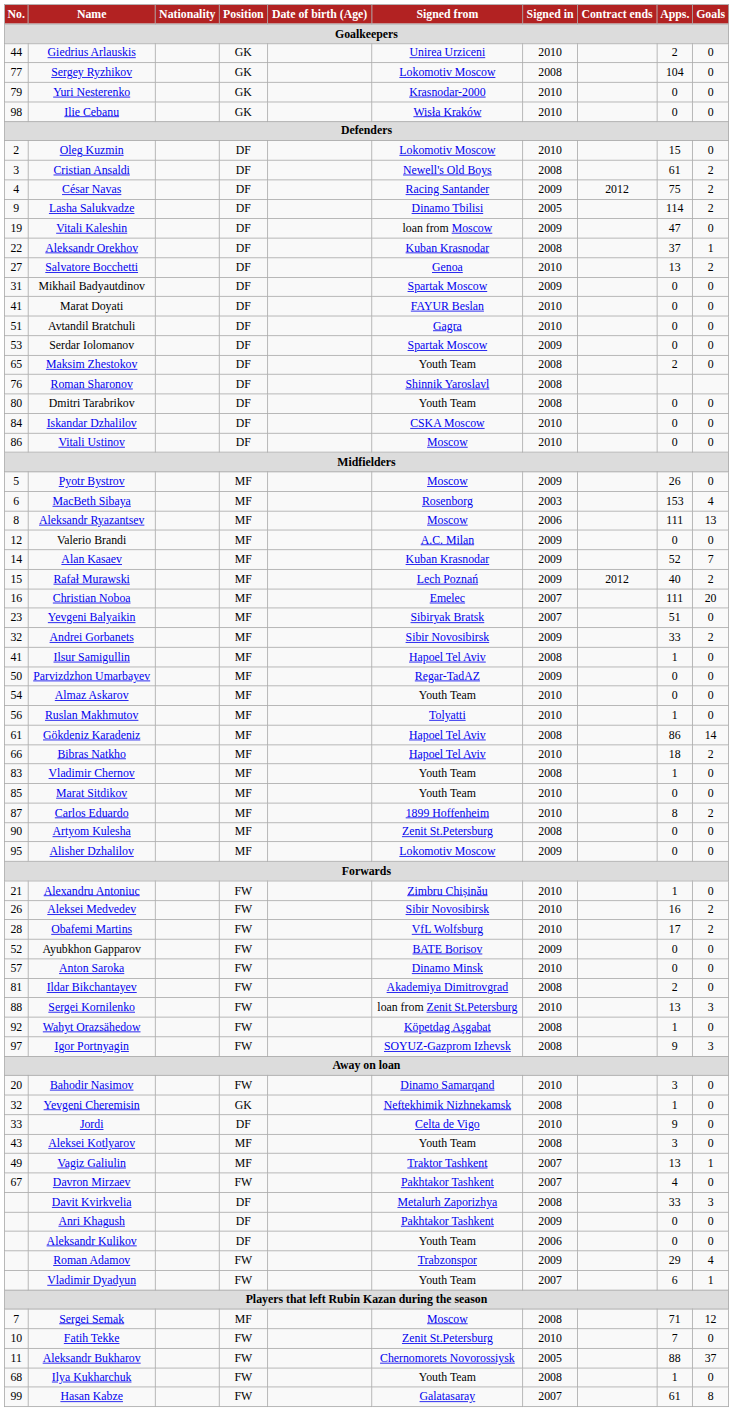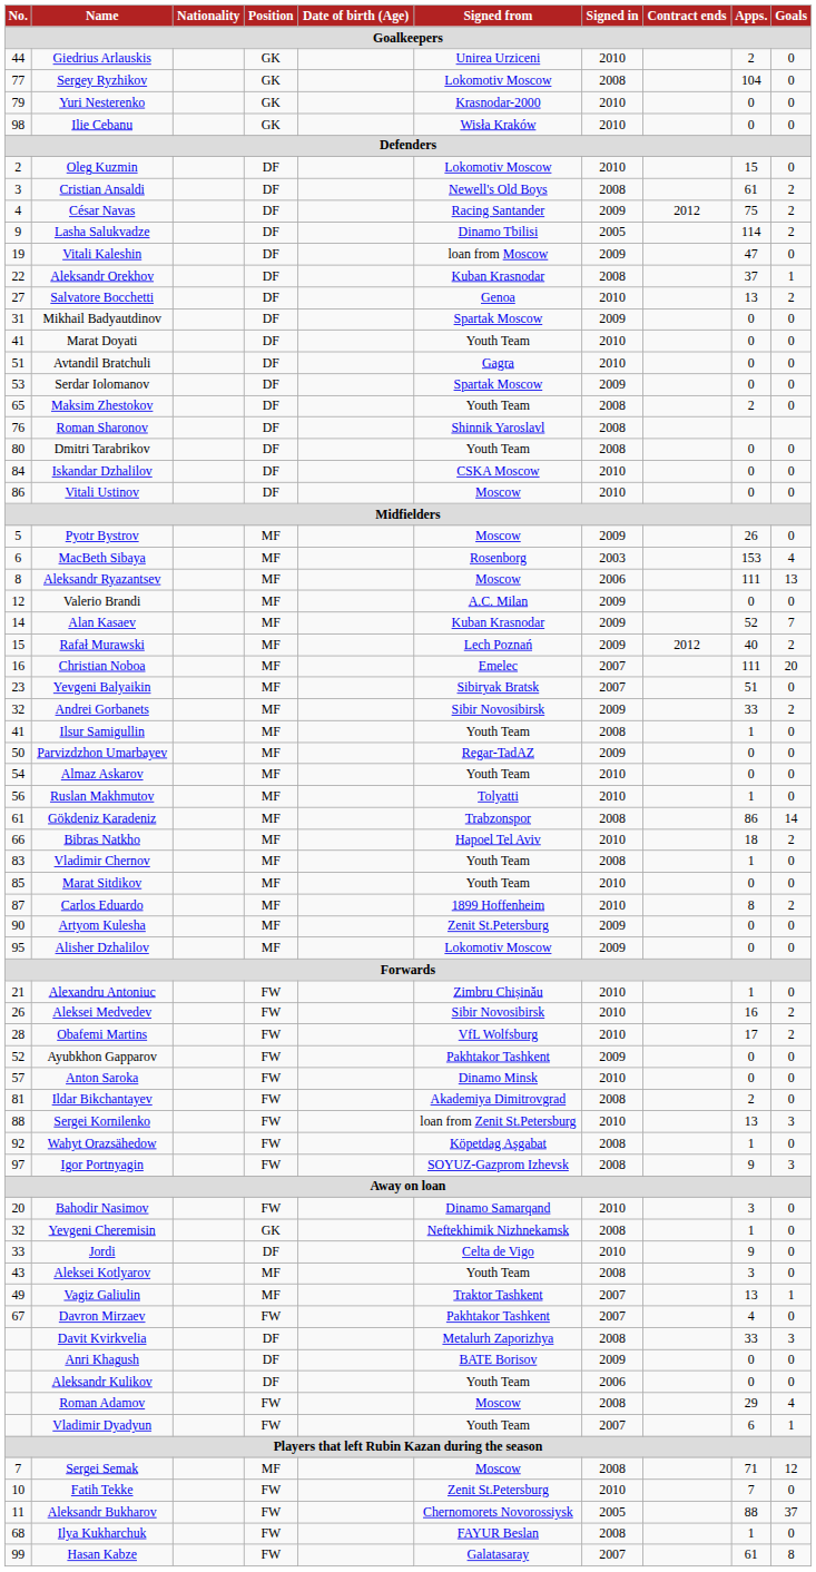 <table class="wikitable"  style="text-align:center; font-size:90%; width:100%;">
 <tr>
 <th style="background:#B22222; color:white; text-align:center;">No.</th>
 <th style="background:#B22222; color:white; text-align:center;">Name</th>
 <th style="background:#B22222; color:white; text-align:center;">Nationality</th>
 <th style="background:#B22222; color:white; text-align:center;">Position</th>
 <th style="background:#B22222; color:white; text-align:center;">Date of birth (Age)</th>
 <th style="background:#B22222; color:white; text-align:center;">Signed from</th>
 <th style="background:#B22222; color:white; text-align:center;">Signed in</th>
 <th style="background:#B22222; color:white; text-align:center;">Contract ends</th>
 <th style="background:#B22222; color:white; text-align:center;">Apps.</th>
 <th style="background:#B22222; color:white; text-align:center;">Goals</th>
 </tr>
 <tr>
 <th colspan="11"  style="background:#dcdcdc; text-align:center;">Goalkeepers</th>
 </tr>
 <tr>
 <td>44</td>
 <td><a href='#'>Giedrius Arlauskis</a></td>
 <td></td>
 <td>GK</td>
 <td></td>
 <td><a href='#'>Unirea Urziceni</a></td>
 <td>2010</td>
 <td></td>
 <td>2</td>
 <td>0</td>
 </tr>
 <tr>
 <td>77</td>
 <td><a href='#'>Sergey Ryzhikov</a></td>
 <td></td>
 <td>GK</td>
 <td></td>
 <td><a href='#'>Lokomotiv Moscow</a></td>
 <td>2008</td>
 <td></td>
 <td>104</td>
 <td>0</td>
 </tr>
 <tr>
 <td>79</td>
 <td><a href='#'>Yuri Nesterenko</a></td>
 <td></td>
 <td>GK</td>
 <td></td>
 <td><a href='#'>Krasnodar-2000</a></td>
 <td>2010</td>
 <td></td>
 <td>0</td>
 <td>0</td>
 </tr>
 <tr>
 <td>98</td>
 <td><a href='#'>Ilie Cebanu</a></td>
 <td></td>
 <td>GK</td>
 <td></td>
 <td><a href='#'>Wisła Kraków</a></td>
 <td>2010</td>
 <td></td>
 <td>0</td>
 <td>0</td>
 </tr>
 <tr>
 <th colspan="11"  style="background:#dcdcdc; text-align:center;">Defenders</th>
 </tr>
 <tr>
 <td>2</td>
 <td><a href='#'>Oleg Kuzmin</a></td>
 <td></td>
 <td>DF</td>
 <td></td>
 <td><a href='#'>Lokomotiv Moscow</a></td>
 <td>2010</td>
 <td></td>
 <td>15</td>
 <td>0</td>
 </tr>
 <tr>
 <td>3</td>
 <td><a href='#'>Cristian Ansaldi</a></td>
 <td></td>
 <td>DF</td>
 <td></td>
 <td><a href='#'>Newell's Old Boys</a></td>
 <td>2008</td>
 <td></td>
 <td>61</td>
 <td>2</td>
 </tr>
 <tr>
 <td>4</td>
 <td><a href='#'>César Navas</a></td>
 <td></td>
 <td>DF</td>
 <td></td>
 <td><a href='#'>Racing Santander</a></td>
 <td>2009</td>
 <td>2012</td>
 <td>75</td>
 <td>2</td>
 </tr>
 <tr>
 <td>9</td>
 <td><a href='#'>Lasha Salukvadze</a></td>
 <td></td>
 <td>DF</td>
 <td></td>
 <td><a href='#'>Dinamo Tbilisi</a></td>
 <td>2005</td>
 <td></td>
 <td>114</td>
 <td>2</td>
 </tr>
 <tr>
 <td>19</td>
 <td><a href='#'>Vitali Kaleshin</a></td>
 <td></td>
 <td>DF</td>
 <td></td>
 <td>loan from <a href='#'>Moscow</a></td>
 <td>2009</td>
 <td></td>
 <td>47</td>
 <td>0</td>
 </tr>
 <tr>
 <td>22</td>
 <td><a href='#'>Aleksandr Orekhov</a></td>
 <td></td>
 <td>DF</td>
 <td></td>
 <td><a href='#'>Kuban Krasnodar</a></td>
 <td>2008</td>
 <td></td>
 <td>37</td>
 <td>1</td>
 </tr>
 <tr>
 <td>27</td>
 <td><a href='#'>Salvatore Bocchetti</a></td>
 <td></td>
 <td>DF</td>
 <td></td>
 <td><a href='#'>Genoa</a></td>
 <td>2010</td>
 <td></td>
 <td>13</td>
 <td>2</td>
 </tr>
 <tr>
 <td>31</td>
 <td>Mikhail Badyautdinov</td>
 <td></td>
 <td>DF</td>
 <td></td>
 <td><a href='#'>Spartak Moscow</a></td>
 <td>2009</td>
 <td></td>
 <td>0</td>
 <td>0</td>
 </tr>
 <tr>
 <td>41</td>
 <td>Marat Doyati</td>
 <td></td>
 <td>DF</td>
 <td></td>
-<td><a href='#'>FAYUR Beslan</a></td>
+<td>Youth Team</td>
 <td>2010</td>
 <td></td>
 <td>0</td>
 <td>0</td>
 </tr>
 <tr>
 <td>51</td>
 <td>Avtandil Bratchuli</td>
 <td></td>
 <td>DF</td>
 <td></td>
 <td><a href='#'>Gagra</a></td>
 <td>2010</td>
 <td></td>
 <td>0</td>
 <td>0</td>
 </tr>
 <tr>
 <td>53</td>
 <td>Serdar Iolomanov</td>
 <td></td>
 <td>DF</td>
 <td></td>
 <td><a href='#'>Spartak Moscow</a></td>
 <td>2009</td>
 <td></td>
 <td>0</td>
 <td>0</td>
 </tr>
 <tr>
 <td>65</td>
 <td><a href='#'>Maksim Zhestokov</a></td>
 <td></td>
 <td>DF</td>
 <td></td>
 <td>Youth Team</td>
 <td>2008</td>
 <td></td>
 <td>2</td>
 <td>0</td>
 </tr>
 <tr>
 <td>76</td>
 <td><a href='#'>Roman Sharonov</a></td>
 <td></td>
 <td>DF</td>
 <td></td>
 <td><a href='#'>Shinnik Yaroslavl</a></td>
 <td>2008</td>
 <td></td>
 <td></td>
 <td></td>
 </tr>
 <tr>
 <td>80</td>
 <td>Dmitri Tarabrikov</td>
 <td></td>
 <td>DF</td>
 <td></td>
 <td>Youth Team</td>
 <td>2008</td>
 <td></td>
 <td>0</td>
 <td>0</td>
 </tr>
 <tr>
 <td>84</td>
 <td><a href='#'>Iskandar Dzhalilov</a></td>
 <td></td>
 <td>DF</td>
 <td></td>
 <td><a href='#'>CSKA Moscow</a></td>
 <td>2010</td>
 <td></td>
 <td>0</td>
 <td>0</td>
 </tr>
 <tr>
 <td>86</td>
 <td><a href='#'>Vitali Ustinov</a></td>
 <td></td>
 <td>DF</td>
 <td></td>
 <td><a href='#'>Moscow</a></td>
 <td>2010</td>
 <td></td>
 <td>0</td>
 <td>0</td>
 </tr>
 <tr>
 <th colspan="11"  style="background:#dcdcdc; text-align:center;">Midfielders</th>
 </tr>
 <tr>
 <td>5</td>
 <td><a href='#'>Pyotr Bystrov</a></td>
 <td></td>
 <td>MF</td>
 <td></td>
 <td><a href='#'>Moscow</a></td>
 <td>2009</td>
 <td></td>
 <td>26</td>
 <td>0</td>
 </tr>
 <tr>
 <td>6</td>
 <td><a href='#'>MacBeth Sibaya</a></td>
 <td></td>
 <td>MF</td>
 <td></td>
 <td><a href='#'>Rosenborg</a></td>
 <td>2003</td>
 <td></td>
 <td>153</td>
 <td>4</td>
 </tr>
 <tr>
 <td>8</td>
 <td><a href='#'>Aleksandr Ryazantsev</a></td>
 <td></td>
 <td>MF</td>
 <td></td>
 <td><a href='#'>Moscow</a></td>
 <td>2006</td>
 <td></td>
 <td>111</td>
 <td>13</td>
 </tr>
 <tr>
 <td>12</td>
 <td>Valerio Brandi</td>
 <td></td>
 <td>MF</td>
 <td></td>
 <td><a href='#'>A.C. Milan</a></td>
 <td>2009</td>
 <td></td>
 <td>0</td>
 <td>0</td>
 </tr>
 <tr>
 <td>14</td>
 <td><a href='#'>Alan Kasaev</a></td>
 <td></td>
 <td>MF</td>
 <td></td>
 <td><a href='#'>Kuban Krasnodar</a></td>
 <td>2009</td>
 <td></td>
 <td>52</td>
 <td>7</td>
 </tr>
 <tr>
 <td>15</td>
 <td><a href='#'>Rafał Murawski</a></td>
 <td></td>
 <td>MF</td>
 <td></td>
 <td><a href='#'>Lech Poznań</a></td>
 <td>2009</td>
 <td>2012</td>
 <td>40</td>
 <td>2</td>
 </tr>
 <tr>
 <td>16</td>
 <td><a href='#'>Christian Noboa</a></td>
 <td></td>
 <td>MF</td>
 <td></td>
 <td><a href='#'>Emelec</a></td>
 <td>2007</td>
 <td></td>
 <td>111</td>
 <td>20</td>
 </tr>
 <tr>
 <td>23</td>
 <td><a href='#'>Yevgeni Balyaikin</a></td>
 <td></td>
 <td>MF</td>
 <td></td>
 <td><a href='#'>Sibiryak Bratsk</a></td>
 <td>2007</td>
 <td></td>
 <td>51</td>
 <td>0</td>
 </tr>
 <tr>
 <td>32</td>
 <td><a href='#'>Andrei Gorbanets</a></td>
 <td></td>
 <td>MF</td>
 <td></td>
 <td><a href='#'>Sibir Novosibirsk</a></td>
 <td>2009</td>
 <td></td>
 <td>33</td>
 <td>2</td>
 </tr>
 <tr>
 <td>41</td>
 <td><a href='#'>Ilsur Samigullin</a></td>
 <td></td>
 <td>MF</td>
 <td></td>
-<td><a href='#'>Hapoel Tel Aviv</a></td>
+<td>Youth Team</td>
 <td>2008</td>
 <td></td>
 <td>1</td>
 <td>0</td>
 </tr>
 <tr>
 <td>50</td>
 <td><a href='#'>Parvizdzhon Umarbayev</a></td>
 <td></td>
 <td>MF</td>
 <td></td>
 <td><a href='#'>Regar-TadAZ</a></td>
 <td>2009</td>
 <td></td>
 <td>0</td>
 <td>0</td>
 </tr>
 <tr>
 <td>54</td>
 <td><a href='#'>Almaz Askarov</a></td>
 <td></td>
 <td>MF</td>
 <td></td>
 <td>Youth Team</td>
 <td>2010</td>
 <td></td>
 <td>0</td>
 <td>0</td>
 </tr>
 <tr>
 <td>56</td>
 <td><a href='#'>Ruslan Makhmutov</a></td>
 <td></td>
 <td>MF</td>
 <td></td>
 <td><a href='#'>Tolyatti</a></td>
 <td>2010</td>
 <td></td>
 <td>1</td>
 <td>0</td>
 </tr>
 <tr>
 <td>61</td>
 <td><a href='#'>Gökdeniz Karadeniz</a></td>
 <td></td>
 <td>MF</td>
 <td></td>
-<td><a href='#'>Hapoel Tel Aviv</a></td>
+<td><a href='#'>Trabzonspor</a></td>
 <td>2008</td>
 <td></td>
 <td>86</td>
 <td>14</td>
 </tr>
 <tr>
 <td>66</td>
 <td><a href='#'>Bibras Natkho</a></td>
 <td></td>
 <td>MF</td>
 <td></td>
 <td><a href='#'>Hapoel Tel Aviv</a></td>
 <td>2010</td>
 <td></td>
 <td>18</td>
 <td>2</td>
 </tr>
 <tr>
 <td>83</td>
 <td><a href='#'>Vladimir Chernov</a></td>
 <td></td>
 <td>MF</td>
 <td></td>
 <td>Youth Team</td>
 <td>2008</td>
 <td></td>
 <td>1</td>
 <td>0</td>
 </tr>
 <tr>
 <td>85</td>
 <td><a href='#'>Marat Sitdikov</a></td>
 <td></td>
 <td>MF</td>
 <td></td>
 <td>Youth Team</td>
 <td>2010</td>
 <td></td>
 <td>0</td>
 <td>0</td>
 </tr>
 <tr>
 <td>87</td>
 <td><a href='#'>Carlos Eduardo</a></td>
 <td></td>
 <td>MF</td>
 <td></td>
 <td><a href='#'>1899 Hoffenheim</a></td>
 <td>2010</td>
 <td></td>
 <td>8</td>
 <td>2</td>
 </tr>
 <tr>
 <td>90</td>
 <td><a href='#'>Artyom Kulesha</a></td>
 <td></td>
 <td>MF</td>
 <td></td>
 <td><a href='#'>Zenit St.Petersburg</a></td>
-<td>2008</td>
+<td>2009</td>
 <td></td>
 <td>0</td>
 <td>0</td>
 </tr>
 <tr>
 <td>95</td>
 <td><a href='#'>Alisher Dzhalilov</a></td>
 <td></td>
 <td>MF</td>
 <td></td>
 <td><a href='#'>Lokomotiv Moscow</a></td>
 <td>2009</td>
 <td></td>
 <td>0</td>
 <td>0</td>
 </tr>
 <tr>
 <th colspan="11"  style="background:#dcdcdc; text-align:center;">Forwards</th>
 </tr>
 <tr>
 <td>21</td>
 <td><a href='#'>Alexandru Antoniuc</a></td>
 <td></td>
 <td>FW</td>
 <td></td>
 <td><a href='#'>Zimbru Chișinău</a></td>
 <td>2010</td>
 <td></td>
 <td>1</td>
 <td>0</td>
 </tr>
 <tr>
 <td>26</td>
 <td><a href='#'>Aleksei Medvedev</a></td>
 <td></td>
 <td>FW</td>
 <td></td>
 <td><a href='#'>Sibir Novosibirsk</a></td>
 <td>2010</td>
 <td></td>
 <td>16</td>
 <td>2</td>
 </tr>
 <tr>
 <td>28</td>
 <td><a href='#'>Obafemi Martins</a></td>
 <td></td>
 <td>FW</td>
 <td></td>
 <td><a href='#'>VfL Wolfsburg</a></td>
 <td>2010</td>
 <td></td>
 <td>17</td>
 <td>2</td>
 </tr>
 <tr>
 <td>52</td>
 <td>Ayubkhon Gapparov</td>
 <td></td>
 <td>FW</td>
 <td></td>
-<td><a href='#'>BATE Borisov</a></td>
+<td><a href='#'>Pakhtakor Tashkent</a></td>
 <td>2009</td>
 <td></td>
 <td>0</td>
 <td>0</td>
 </tr>
 <tr>
 <td>57</td>
 <td><a href='#'>Anton Saroka</a></td>
 <td></td>
 <td>FW</td>
 <td></td>
 <td><a href='#'>Dinamo Minsk</a></td>
 <td>2010</td>
 <td></td>
 <td>0</td>
 <td>0</td>
 </tr>
 <tr>
 <td>81</td>
 <td><a href='#'>Ildar Bikchantayev</a></td>
 <td></td>
 <td>FW</td>
 <td></td>
 <td><a href='#'>Akademiya Dimitrovgrad</a></td>
 <td>2008</td>
 <td></td>
 <td>2</td>
 <td>0</td>
 </tr>
 <tr>
 <td>88</td>
 <td><a href='#'>Sergei Kornilenko</a></td>
 <td></td>
 <td>FW</td>
 <td></td>
 <td>loan from <a href='#'>Zenit St.Petersburg</a></td>
 <td>2010</td>
 <td></td>
 <td>13</td>
 <td>3</td>
 </tr>
 <tr>
 <td>92</td>
 <td><a href='#'>Wahyt Orazsähedow</a></td>
 <td></td>
 <td>FW</td>
 <td></td>
 <td><a href='#'>Köpetdag Aşgabat</a></td>
 <td>2008</td>
 <td></td>
 <td>1</td>
 <td>0</td>
 </tr>
 <tr>
 <td>97</td>
 <td><a href='#'>Igor Portnyagin</a></td>
 <td></td>
 <td>FW</td>
 <td></td>
 <td><a href='#'>SOYUZ-Gazprom Izhevsk</a></td>
 <td>2008</td>
 <td></td>
 <td>9</td>
 <td>3</td>
 </tr>
 <tr>
 <th colspan="11"  style="background:#dcdcdc; text-align:center;">Away on loan</th>
 </tr>
 <tr>
 <td>20</td>
 <td><a href='#'>Bahodir Nasimov</a></td>
 <td></td>
 <td>FW</td>
 <td></td>
 <td><a href='#'>Dinamo Samarqand</a></td>
 <td>2010</td>
 <td></td>
 <td>3</td>
 <td>0</td>
 </tr>
 <tr>
 <td>32</td>
 <td><a href='#'>Yevgeni Cheremisin</a></td>
 <td></td>
 <td>GK</td>
 <td></td>
 <td><a href='#'>Neftekhimik Nizhnekamsk</a></td>
 <td>2008</td>
 <td></td>
 <td>1</td>
 <td>0</td>
 </tr>
 <tr>
 <td>33</td>
 <td><a href='#'>Jordi</a></td>
 <td></td>
 <td>DF</td>
 <td></td>
 <td><a href='#'>Celta de Vigo</a></td>
 <td>2010</td>
 <td></td>
 <td>9</td>
 <td>0</td>
 </tr>
 <tr>
 <td>43</td>
 <td><a href='#'>Aleksei Kotlyarov</a></td>
 <td></td>
 <td>MF</td>
 <td></td>
 <td>Youth Team</td>
 <td>2008</td>
 <td></td>
 <td>3</td>
 <td>0</td>
 </tr>
 <tr>
 <td>49</td>
 <td><a href='#'>Vagiz Galiulin</a></td>
 <td></td>
 <td>MF</td>
 <td></td>
 <td><a href='#'>Traktor Tashkent</a></td>
 <td>2007</td>
 <td></td>
 <td>13</td>
 <td>1</td>
 </tr>
 <tr>
 <td>67</td>
 <td><a href='#'>Davron Mirzaev</a></td>
 <td></td>
 <td>FW</td>
 <td></td>
 <td><a href='#'>Pakhtakor Tashkent</a></td>
 <td>2007</td>
 <td></td>
 <td>4</td>
 <td>0</td>
 </tr>
 <tr>
 <td></td>
 <td><a href='#'>Davit Kvirkvelia</a></td>
 <td></td>
 <td>DF</td>
 <td></td>
 <td><a href='#'>Metalurh Zaporizhya</a></td>
 <td>2008</td>
 <td></td>
 <td>33</td>
 <td>3</td>
 </tr>
 <tr>
 <td></td>
 <td><a href='#'>Anri Khagush</a></td>
 <td></td>
 <td>DF</td>
 <td></td>
-<td><a href='#'>Pakhtakor Tashkent</a></td>
+<td><a href='#'>BATE Borisov</a></td>
 <td>2009</td>
 <td></td>
 <td>0</td>
 <td>0</td>
 </tr>
 <tr>
 <td></td>
 <td><a href='#'>Aleksandr Kulikov</a></td>
 <td></td>
 <td>DF</td>
 <td></td>
 <td>Youth Team</td>
 <td>2006</td>
 <td></td>
 <td>0</td>
 <td>0</td>
 </tr>
 <tr>
 <td></td>
 <td><a href='#'>Roman Adamov</a></td>
 <td></td>
 <td>FW</td>
 <td></td>
-<td><a href='#'>Trabzonspor</a></td>
-<td>2009</td>
+<td><a href='#'>Moscow</a></td>
+<td>2008</td>
 <td></td>
 <td>29</td>
 <td>4</td>
 </tr>
 <tr>
 <td></td>
 <td><a href='#'>Vladimir Dyadyun</a></td>
 <td></td>
 <td>FW</td>
 <td></td>
 <td>Youth Team</td>
 <td>2007</td>
 <td></td>
 <td>6</td>
 <td>1</td>
 </tr>
 <tr>
 <th colspan="11"  style="background:#dcdcdc; text-align:center;">Players that left Rubin Kazan during the season</th>
 </tr>
 <tr>
 <td>7</td>
 <td><a href='#'>Sergei Semak</a></td>
 <td></td>
 <td>MF</td>
 <td></td>
 <td><a href='#'>Moscow</a></td>
 <td>2008</td>
 <td></td>
 <td>71</td>
 <td>12</td>
 </tr>
 <tr>
 <td>10</td>
 <td><a href='#'>Fatih Tekke</a></td>
 <td></td>
 <td>FW</td>
 <td></td>
 <td><a href='#'>Zenit St.Petersburg</a></td>
 <td>2010</td>
 <td></td>
 <td>7</td>
 <td>0</td>
 </tr>
 <tr>
 <td>11</td>
 <td><a href='#'>Aleksandr Bukharov</a></td>
 <td></td>
 <td>FW</td>
 <td></td>
 <td><a href='#'>Chernomorets Novorossiysk</a></td>
 <td>2005</td>
 <td></td>
 <td>88</td>
 <td>37</td>
 </tr>
 <tr>
 <td>68</td>
 <td><a href='#'>Ilya Kukharchuk</a></td>
 <td></td>
 <td>FW</td>
 <td></td>
-<td>Youth Team</td>
+<td><a href='#'>FAYUR Beslan</a></td>
 <td>2008</td>
 <td></td>
 <td>1</td>
 <td>0</td>
 </tr>
 <tr>
 <td>99</td>
 <td><a href='#'>Hasan Kabze</a></td>
 <td></td>
 <td>FW</td>
 <td></td>
 <td><a href='#'>Galatasaray</a></td>
 <td>2007</td>
 <td></td>
 <td>61</td>
 <td>8</td>
 </tr>
 </table>
